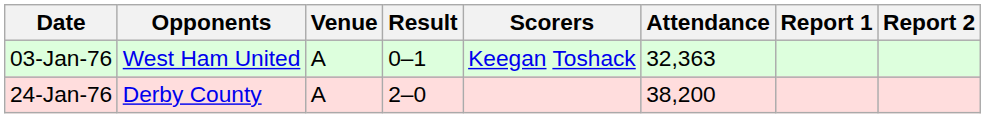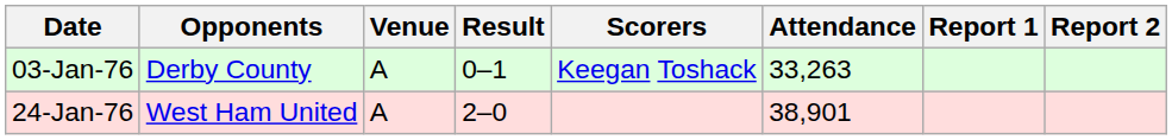 <table class=wikitable>
 <tr>
 <th>Date</th>
 <th>Opponents</th>
 <th>Venue</th>
 <th>Result</th>
 <th>Scorers</th>
 <th>Attendance</th>
 <th>Report 1</th>
 <th>Report 2</th>
 </tr>
 <tr bgcolor="#ddffdd">
 <td>03-Jan-76</td>
-<td><a href='#'>West Ham United</a></td>
+<td><a href='#'>Derby County</a></td>
 <td>A</td>
 <td>0–1</td>
 <td><a href='#'>Keegan</a>  <a href='#'>Toshack</a> </td>
-<td>32,363</td>
+<td>33,263</td>
 <td></td>
 <td></td>
 </tr>
 <tr bgcolor="#ffdddd">
 <td>24-Jan-76</td>
-<td><a href='#'>Derby County</a></td>
+<td><a href='#'>West Ham United</a></td>
 <td>A</td>
 <td>2–0</td>
 <td></td>
-<td>38,200</td>
+<td>38,901</td>
 <td></td>
 <td></td>
 </tr>
 </table>
